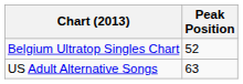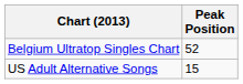 <table class="wikitable">
 <tr>
 <th>Chart (2013)</th>
 <th>Peak<br>Position</th>
 </tr>
 <tr>
 <td><a href='#'>Belgium Ultratop Singles Chart</a></td>
 <td>52</td>
 </tr>
 <tr>
 <td>US <a href='#'>Adult Alternative Songs</a></td>
-<td>63</td>
+<td>15</td>
 </tr>
 </table>
